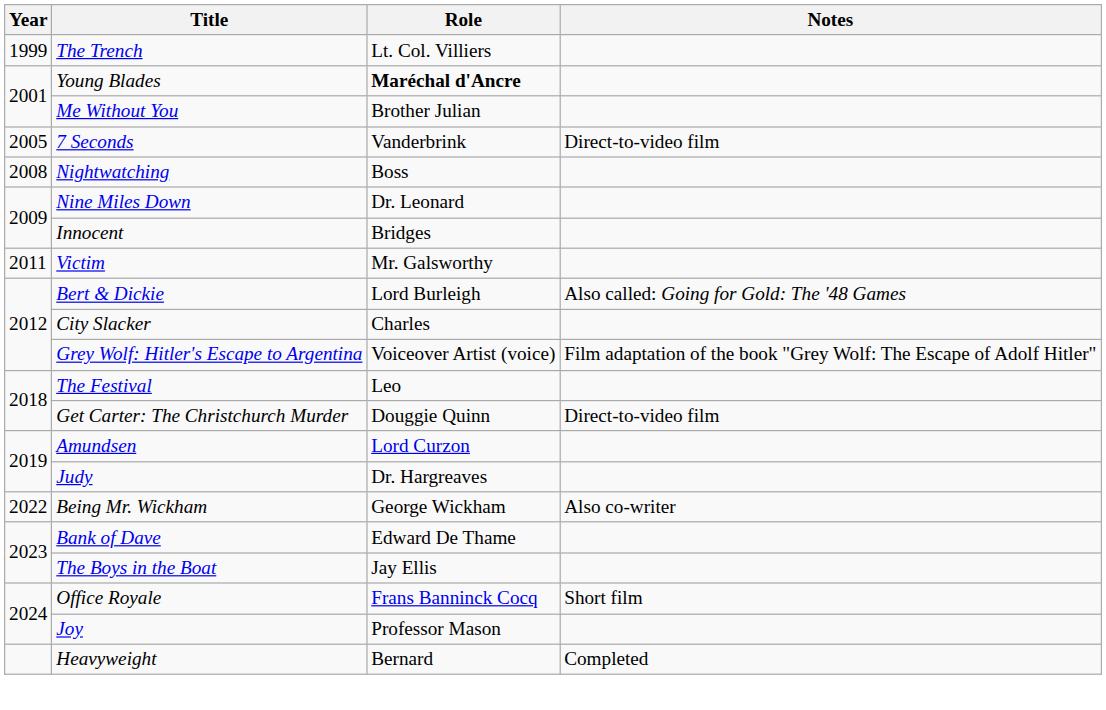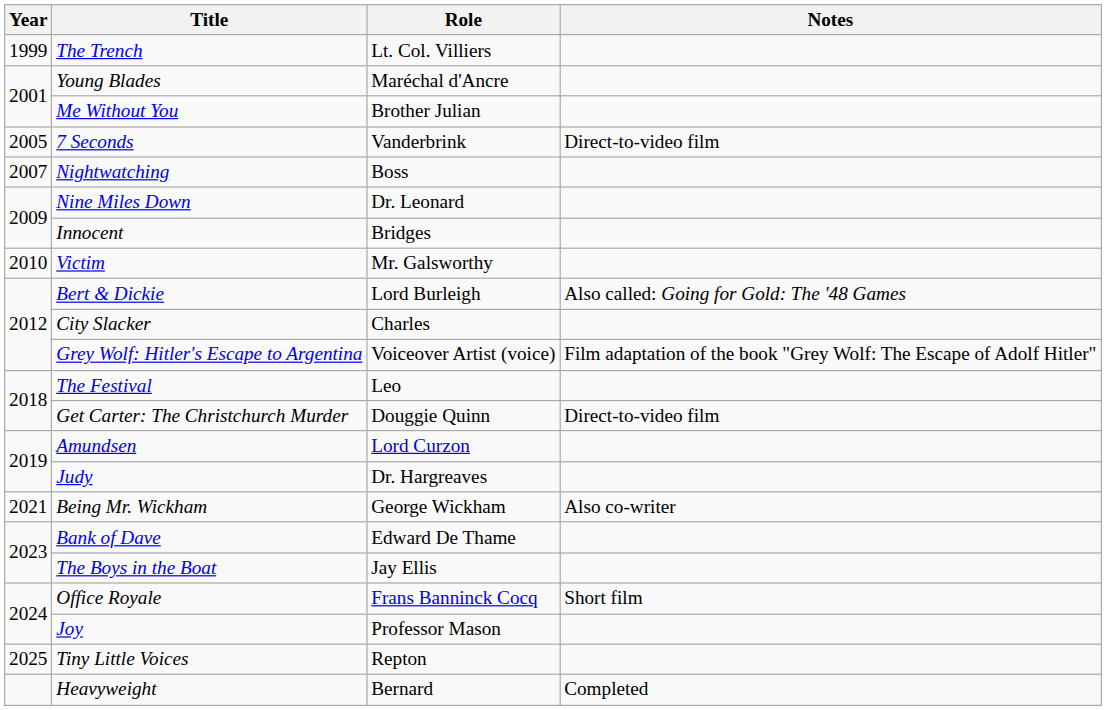 <table class="wikitable">
 <tr>
 <th>Year</th>
 <th>Title</th>
 <th>Role</th>
 <th>Notes</th>
 </tr>
 <tr>
 <td>1999</td>
 <td><em><a href='#'>The Trench</a></em></td>
 <td>Lt. Col. Villiers</td>
 <td></td>
 </tr>
 <tr>
 <td rowspan="2">2001</td>
 <td><em>Young Blades</em></td>
-<td><strong>Maréchal d'Ancre</strong></td>
+<td>Maréchal d'Ancre</td>
 <td></td>
 </tr>
 <tr>
 <td><em><a href='#'>Me Without You</a></em></td>
 <td>Brother Julian</td>
 <td></td>
 </tr>
 <tr>
 <td>2005</td>
 <td><em><a href='#'>7 Seconds</a></em></td>
 <td>Vanderbrink</td>
 <td>Direct-to-video film</td>
 </tr>
 <tr>
-<td>2008</td>
+<td>2007</td>
 <td><em><a href='#'>Nightwatching</a></em></td>
 <td>Boss</td>
 <td></td>
 </tr>
 <tr>
 <td rowspan="2">2009</td>
 <td><em><a href='#'>Nine Miles Down</a></em></td>
 <td>Dr. Leonard</td>
 <td></td>
 </tr>
 <tr>
 <td><em>Innocent</em></td>
 <td>Bridges</td>
 <td></td>
 </tr>
 <tr>
-<td>2011</td>
+<td>2010</td>
 <td><em><a href='#'>Victim</a></em></td>
 <td>Mr. Galsworthy</td>
 <td></td>
 </tr>
 <tr>
 <td rowspan="3">2012</td>
 <td><em><a href='#'>Bert & Dickie</a></em></td>
 <td>Lord Burleigh</td>
 <td>Also called: <em>Going for Gold: The '48 Games</em></td>
 </tr>
 <tr>
 <td><em>City Slacker</em></td>
 <td>Charles</td>
 <td></td>
 </tr>
 <tr>
 <td><em><a href='#'>Grey Wolf: Hitler's Escape to Argentina</a></em></td>
 <td>Voiceover Artist (voice)</td>
 <td>Film adaptation of the book "Grey Wolf: The Escape of Adolf Hitler"</td>
 </tr>
 <tr>
 <td rowspan="2">2018</td>
 <td><em><a href='#'>The Festival</a></em></td>
 <td>Leo</td>
 <td></td>
 </tr>
 <tr>
 <td><em>Get Carter: The Christchurch Murder</em></td>
 <td>Douggie Quinn</td>
 <td>Direct-to-video film</td>
 </tr>
 <tr>
 <td rowspan="2">2019</td>
 <td><em><a href='#'>Amundsen</a></em></td>
 <td><a href='#'>Lord Curzon</a></td>
 <td></td>
 </tr>
 <tr>
 <td><em><a href='#'>Judy</a></em></td>
 <td>Dr. Hargreaves</td>
 <td></td>
 </tr>
 <tr>
-<td>2022</td>
+<td>2021</td>
 <td><em>Being Mr. Wickham</em></td>
 <td>George Wickham</td>
 <td>Also co-writer</td>
 </tr>
 <tr>
 <td rowspan="2">2023</td>
 <td><em><a href='#'>Bank of Dave</a></em></td>
 <td>Edward De Thame</td>
 <td></td>
 </tr>
 <tr>
 <td><em><a href='#'>The Boys in the Boat</a></em></td>
 <td>Jay Ellis</td>
 <td></td>
 </tr>
 <tr>
 <td rowspan="2">2024</td>
 <td><em>Office Royale</em></td>
 <td><a href='#'>Frans Banninck Cocq</a></td>
 <td>Short film</td>
 </tr>
 <tr>
 <td><em><a href='#'>Joy</a></em></td>
 <td>Professor Mason</td>
 <td></td>
 </tr>
 <tr>
+<td>2025</td>
+<td><em>Tiny Little Voices</em></td>
+<td>Repton</td>
+<td></td>
+</tr>
+<tr>
 <td></td>
 <td><em>Heavyweight</em></td>
 <td>Bernard</td>
 <td>Completed</td>
 </tr>
 </table>
